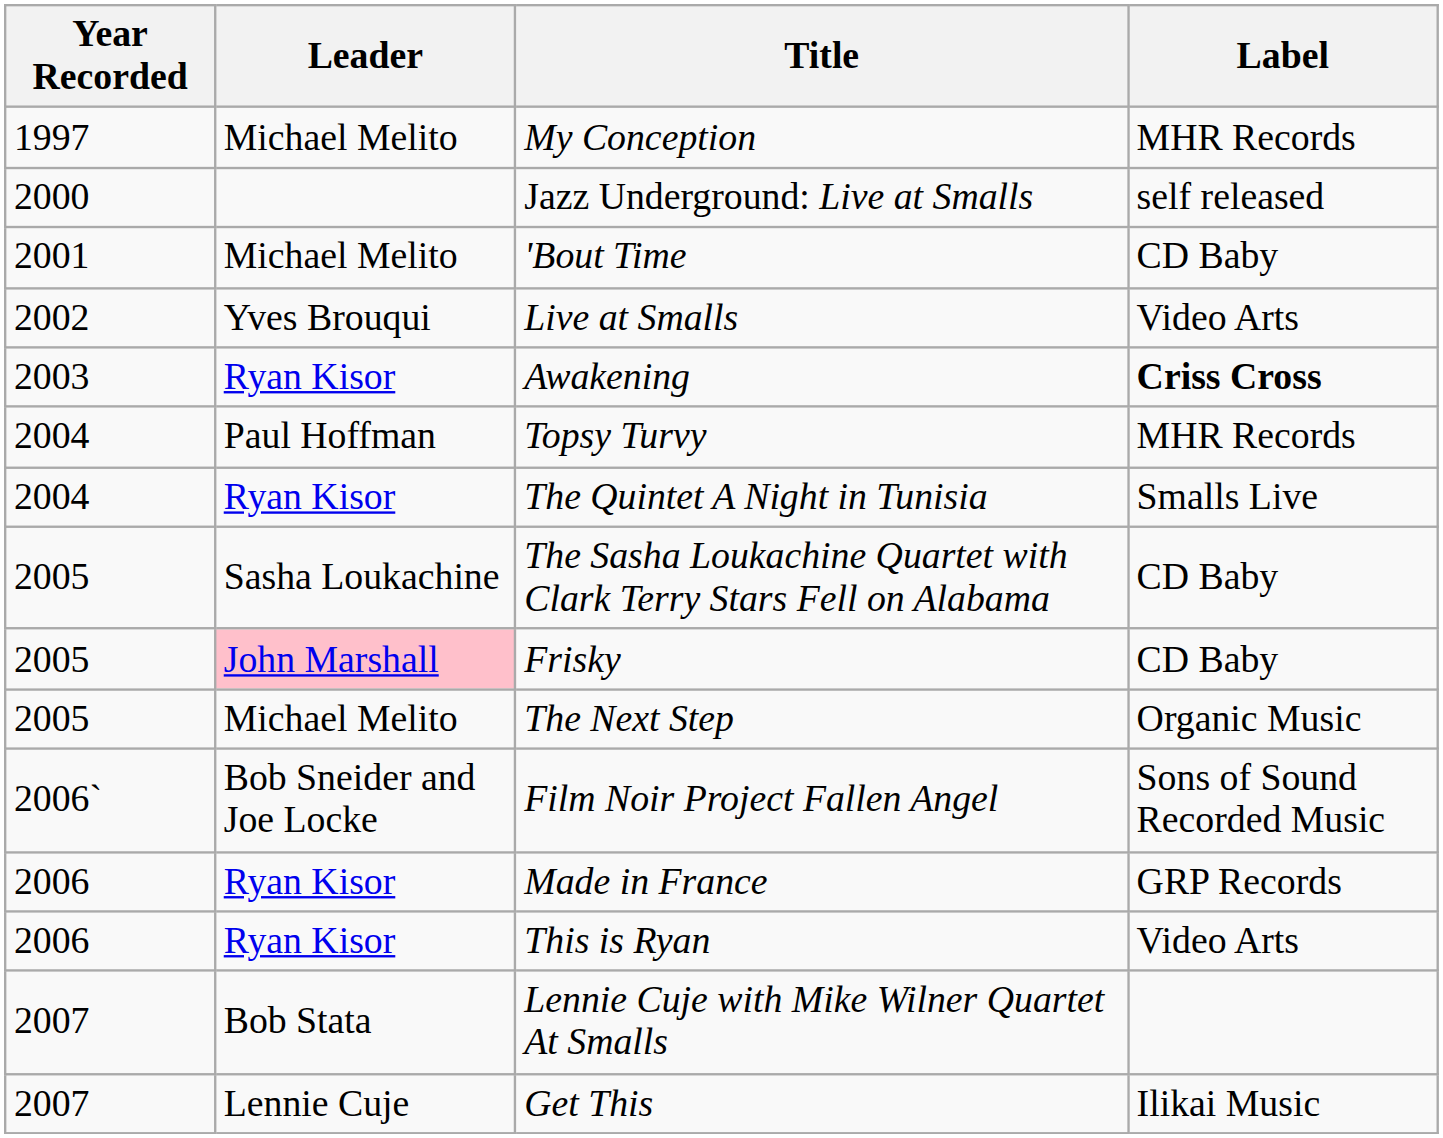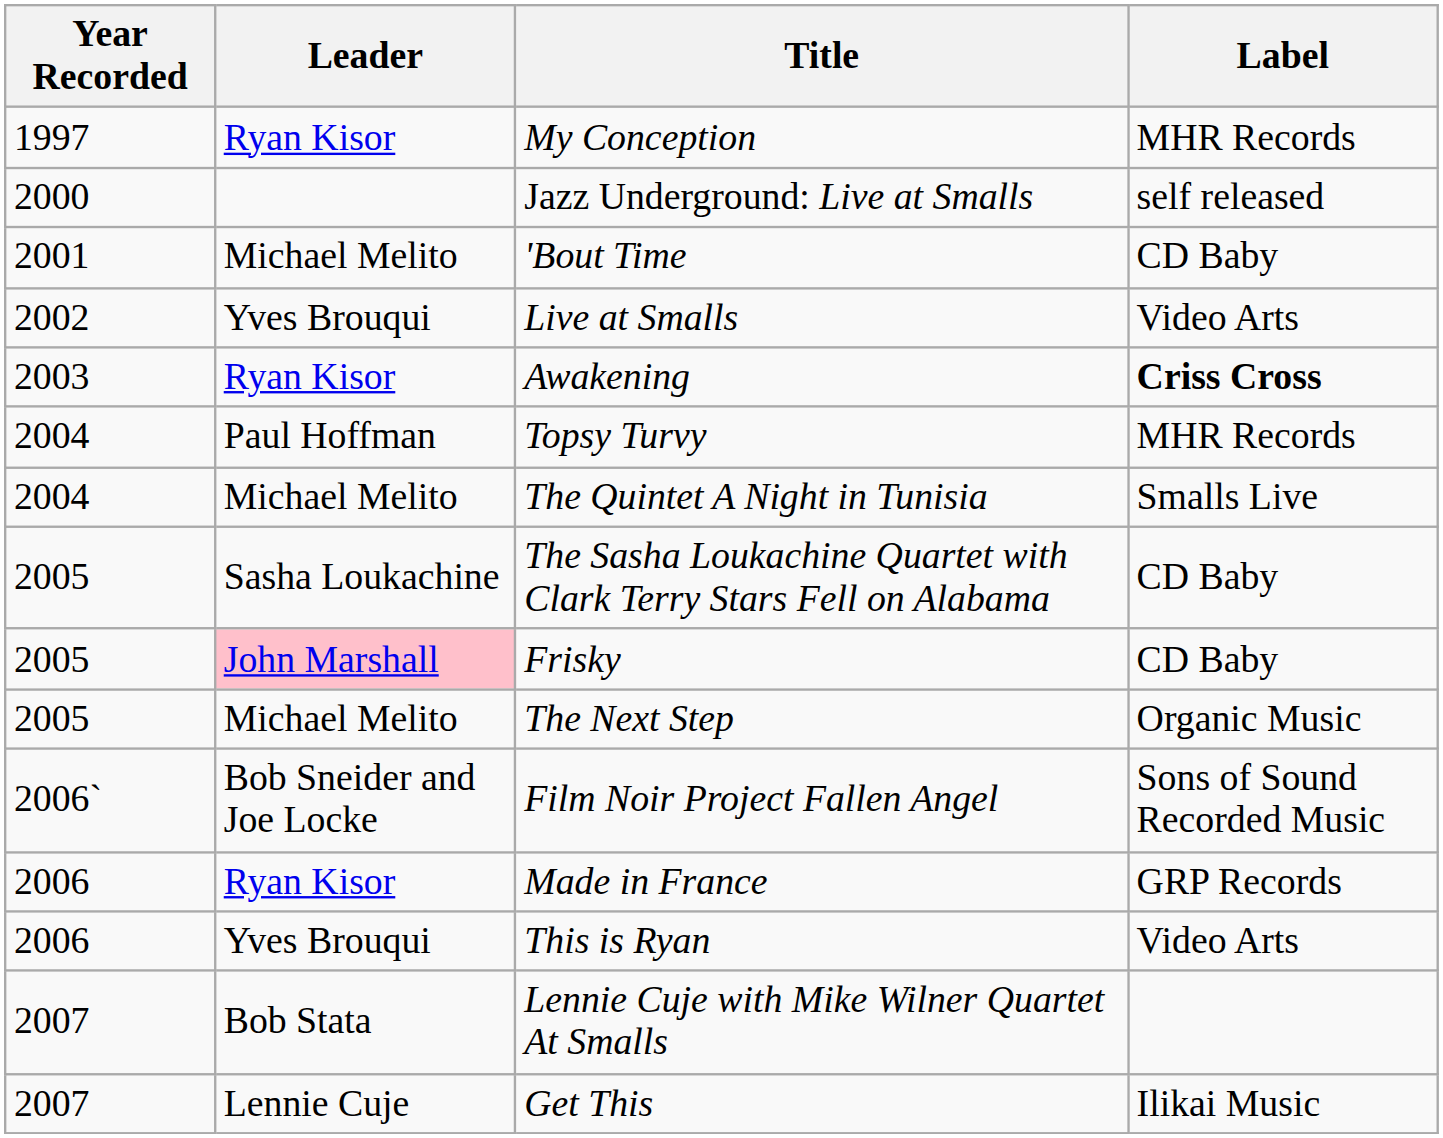 <table class="wikitable">
 <tr>
 <th>Year Recorded</th>
 <th>Leader</th>
 <th>Title</th>
 <th>Label</th>
 </tr>
 <tr>
 <td>1997</td>
-<td>Michael Melito</td>
+<td><a href='#'>Ryan Kisor</a></td>
 <td><em>My Conception</em></td>
 <td>MHR Records</td>
 </tr>
 <tr>
 <td>2000</td>
 <td></td>
 <td>Jazz Underground: <em>Live at Smalls</em></td>
 <td>self released</td>
 </tr>
 <tr>
 <td>2001</td>
 <td>Michael Melito</td>
 <td><em>'Bout Time</em></td>
 <td>CD Baby</td>
 </tr>
 <tr>
 <td>2002</td>
 <td>Yves Brouqui</td>
 <td><em>Live at Smalls</em></td>
 <td>Video Arts</td>
 </tr>
 <tr>
 <td>2003</td>
 <td><a href='#'>Ryan Kisor</a></td>
 <td><em>Awakening</em></td>
 <td><strong>Criss Cross</strong></td>
 </tr>
 <tr>
 <td>2004</td>
 <td>Paul Hoffman</td>
 <td><em>Topsy Turvy</em></td>
 <td>MHR Records</td>
 </tr>
 <tr>
 <td>2004</td>
-<td><a href='#'>Ryan Kisor</a></td>
+<td>Michael Melito</td>
 <td><em>The Quintet A Night in Tunisia</em></td>
 <td>Smalls Live</td>
 </tr>
 <tr>
 <td>2005</td>
 <td>Sasha Loukachine</td>
 <td><em>The Sasha Loukachine Quartet with Clark Terry Stars Fell on Alabama</em></td>
 <td>CD Baby</td>
 </tr>
 <tr>
 <td>2005</td>
 <td style="background: pink;"><a href='#'>John Marshall</a></td>
 <td><em>Frisky</em></td>
 <td>CD Baby</td>
 </tr>
 <tr>
 <td>2005</td>
 <td>Michael Melito</td>
 <td><em>The Next Step</em></td>
 <td>Organic Music</td>
 </tr>
 <tr>
 <td>2006`</td>
 <td>Bob Sneider and Joe Locke</td>
 <td><em>Film Noir Project Fallen Angel</em></td>
 <td>Sons of Sound Recorded Music</td>
 </tr>
 <tr>
 <td>2006</td>
 <td><a href='#'>Ryan Kisor</a></td>
 <td><em>Made in France</em></td>
 <td>GRP Records</td>
 </tr>
 <tr>
 <td>2006</td>
-<td><a href='#'>Ryan Kisor</a></td>
+<td>Yves Brouqui</td>
 <td><em>This is Ryan</em></td>
 <td>Video Arts</td>
 </tr>
 <tr>
 <td>2007</td>
 <td>Bob Stata</td>
 <td><em>Lennie Cuje with Mike Wilner Quartet At Smalls</em></td>
 <td></td>
 </tr>
 <tr>
 <td>2007</td>
 <td>Lennie Cuje</td>
 <td><em>Get This</em></td>
 <td>Ilikai Music</td>
 </tr>
 </table>
